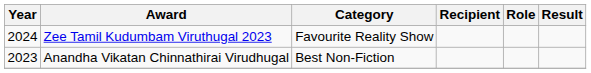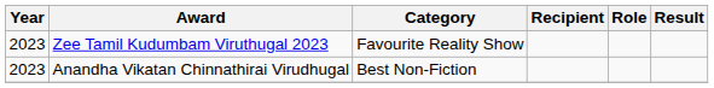 <table class="wikitable plainrowheaders sortable">
 <tr>
 <th>Year</th>
 <th>Award</th>
 <th>Category</th>
 <th>Recipient</th>
 <th>Role</th>
 <th>Result</th>
 </tr>
 <tr>
-<td rowspan="1">2024</td>
+<td rowspan="1">2023</td>
 <td rowspan="1"><a href='#'>Zee Tamil Kudumbam Viruthugal 2023</a></td>
 <td>Favourite Reality Show</td>
 <td></td>
 <td></td>
 <td></td>
 </tr>
 <tr>
 <td>2023</td>
 <td>Anandha Vikatan Chinnathirai Virudhugal</td>
 <td>Best Non-Fiction</td>
 <td></td>
 <td></td>
 <td></td>
 </tr>
 <tr>
 </tr>
 </table>
